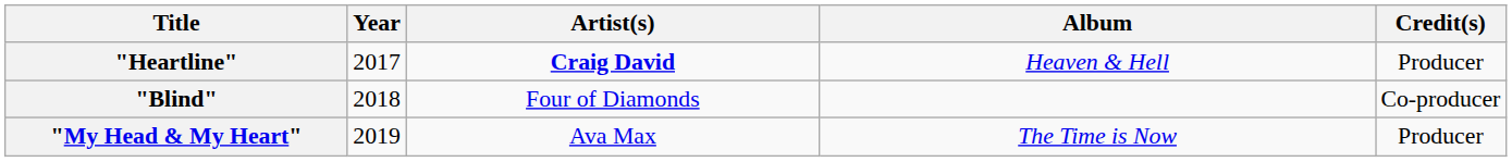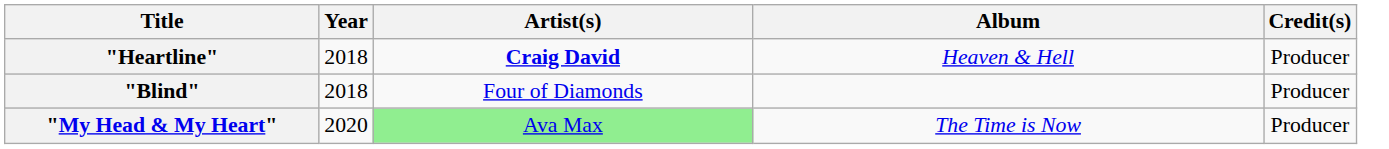 <table class="wikitable plainrowheaders" style="text-align:center;">
 <tr>
 <th scope="col" style="width:14em;">Title</th>
 <th scope="col" style="width:1em;">Year</th>
 <th scope="col" style="width:17em;">Artist(s)</th>
 <th scope="col" style="width:23em;">Album</th>
 <th scope="col">Credit(s)</th>
 </tr>
 <tr>
 <th scope ="row">"Heartline"</th>
-<td>2017</td>
+<td>2018</td>
 <td><strong><a href='#'>Craig David</a></strong></td>
 <td><em><a href='#'>Heaven & Hell</a></em></td>
 <td rowspan =>Producer</td>
 </tr>
 <tr>
 <th scope="row">"Blind"</th>
 <td>2018</td>
 <td><a href='#'>Four of Diamonds</a></td>
 <td></td>
-<td rowspan=>Co-producer</td>
+<td rowspan =>Producer</td>
 </tr>
 <tr>
 <th scope="row">"<a href='#'>My Head & My Heart</a>"</th>
-<td>2019</td>
-<td><a href='#'>Ava Max</a></td>
+<td>2020</td>
+<td style="background: lightgreen;"><a href='#'>Ava Max</a></td>
 <td><em><a href='#'>The Time is Now</a></em></td>
 <td rowspan =>Producer</td>
 </tr>
 </table>
